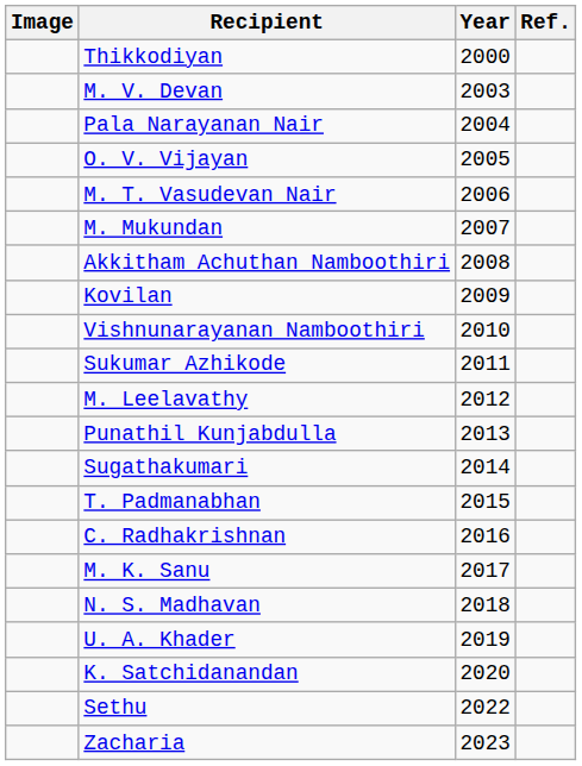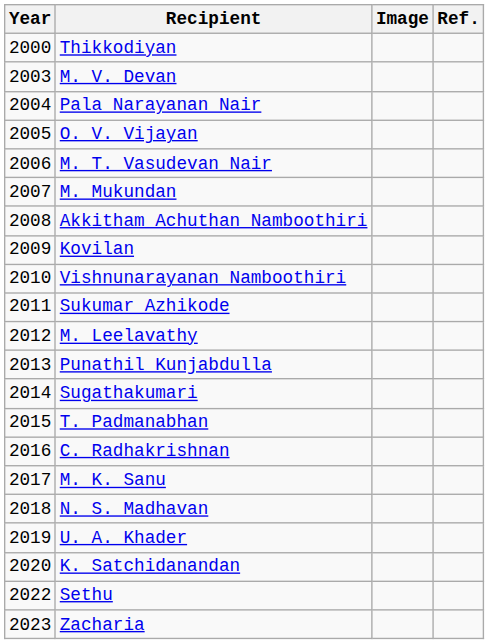 <table class="wikitable">
 <tr>
+<th>Year</th>
+<th>Recipient</th>
 <th>Image</th>
-<th>Recipient</th>
-<th>Year</th>
 <th>Ref.</th>
 </tr>
 <tr>
+<td>2000</td>
+<td><a href='#'>Thikkodiyan</a></td>
 <td></td>
-<td><a href='#'>Thikkodiyan</a></td>
-<td>2000</td>
 <td></td>
 </tr>
 <tr>
+<td>2003</td>
+<td><a href='#'>M. V. Devan</a></td>
 <td></td>
-<td><a href='#'>M. V. Devan</a></td>
-<td>2003</td>
 <td></td>
 </tr>
 <tr>
+<td>2004</td>
+<td><a href='#'>Pala Narayanan Nair</a></td>
 <td></td>
-<td><a href='#'>Pala Narayanan Nair</a></td>
-<td>2004</td>
 <td></td>
 </tr>
 <tr>
+<td>2005</td>
+<td><a href='#'>O. V. Vijayan</a></td>
 <td></td>
-<td><a href='#'>O. V. Vijayan</a></td>
-<td>2005</td>
 <td></td>
 </tr>
 <tr>
+<td>2006</td>
+<td><a href='#'>M. T. Vasudevan Nair</a></td>
 <td></td>
-<td><a href='#'>M. T. Vasudevan Nair</a></td>
-<td>2006</td>
 <td></td>
 </tr>
 <tr>
+<td>2007</td>
+<td><a href='#'>M. Mukundan</a></td>
 <td></td>
-<td><a href='#'>M. Mukundan</a></td>
-<td>2007</td>
 <td></td>
 </tr>
 <tr>
+<td>2008</td>
+<td><a href='#'>Akkitham Achuthan Namboothiri</a></td>
 <td></td>
-<td><a href='#'>Akkitham Achuthan Namboothiri</a></td>
-<td>2008</td>
 <td></td>
 </tr>
 <tr>
+<td>2009</td>
+<td><a href='#'>Kovilan</a></td>
 <td></td>
-<td><a href='#'>Kovilan</a></td>
-<td>2009</td>
 <td></td>
 </tr>
 <tr>
+<td>2010</td>
+<td><a href='#'>Vishnunarayanan Namboothiri</a></td>
 <td></td>
-<td><a href='#'>Vishnunarayanan Namboothiri</a></td>
-<td>2010</td>
 <td></td>
 </tr>
 <tr>
+<td>2011</td>
+<td><a href='#'>Sukumar Azhikode</a></td>
 <td></td>
-<td><a href='#'>Sukumar Azhikode</a></td>
-<td>2011</td>
 <td></td>
 </tr>
 <tr>
+<td>2012</td>
+<td><a href='#'>M. Leelavathy</a></td>
 <td></td>
-<td><a href='#'>M. Leelavathy</a></td>
-<td>2012</td>
 <td></td>
 </tr>
 <tr>
+<td>2013</td>
+<td><a href='#'>Punathil Kunjabdulla</a></td>
 <td></td>
-<td><a href='#'>Punathil Kunjabdulla</a></td>
-<td>2013</td>
 <td></td>
 </tr>
 <tr>
+<td>2014</td>
+<td><a href='#'>Sugathakumari</a></td>
 <td></td>
-<td><a href='#'>Sugathakumari</a></td>
-<td>2014</td>
 <td></td>
 </tr>
 <tr>
+<td>2015</td>
+<td><a href='#'>T. Padmanabhan</a></td>
 <td></td>
-<td><a href='#'>T. Padmanabhan</a></td>
-<td>2015</td>
 <td></td>
 </tr>
 <tr>
+<td>2016</td>
+<td><a href='#'>C. Radhakrishnan</a></td>
 <td></td>
-<td><a href='#'>C. Radhakrishnan</a></td>
-<td>2016</td>
 <td></td>
 </tr>
 <tr>
+<td>2017</td>
+<td><a href='#'>M. K. Sanu</a></td>
 <td></td>
-<td><a href='#'>M. K. Sanu</a></td>
-<td>2017</td>
 <td></td>
 </tr>
 <tr>
+<td>2018</td>
+<td><a href='#'>N. S. Madhavan</a></td>
 <td></td>
-<td><a href='#'>N. S. Madhavan</a></td>
-<td>2018</td>
 <td></td>
 </tr>
 <tr>
+<td>2019</td>
+<td><a href='#'>U. A. Khader</a></td>
 <td></td>
-<td><a href='#'>U. A. Khader</a></td>
-<td>2019</td>
 <td></td>
 </tr>
 <tr>
+<td>2020</td>
+<td><a href='#'>K. Satchidanandan</a></td>
 <td></td>
-<td><a href='#'>K. Satchidanandan</a></td>
-<td>2020</td>
 <td></td>
 </tr>
 <tr>
+<td>2022</td>
+<td><a href='#'>Sethu</a></td>
 <td></td>
-<td><a href='#'>Sethu</a></td>
-<td>2022</td>
 <td></td>
 </tr>
 <tr>
+<td>2023</td>
+<td><a href='#'>Zacharia</a></td>
 <td></td>
-<td><a href='#'>Zacharia</a></td>
-<td>2023</td>
 <td></td>
 </tr>
 </table>
